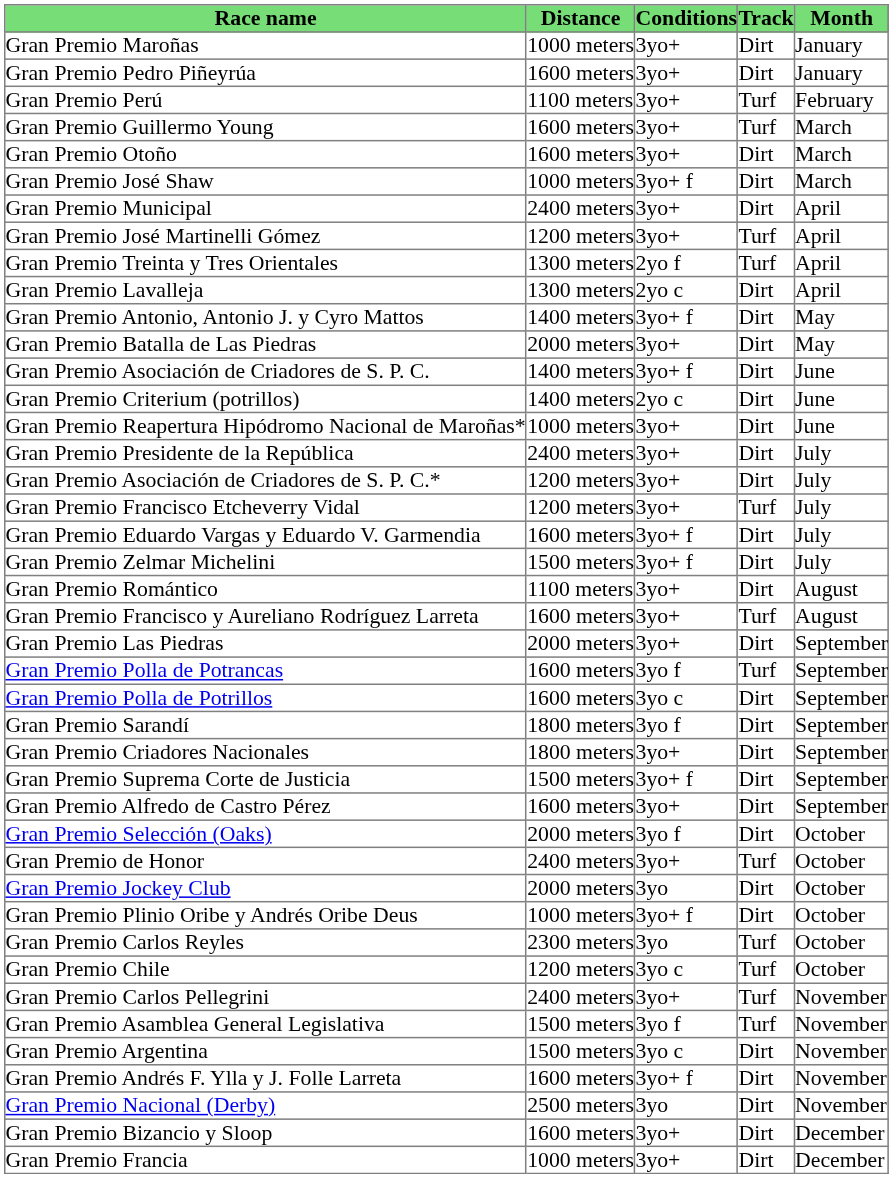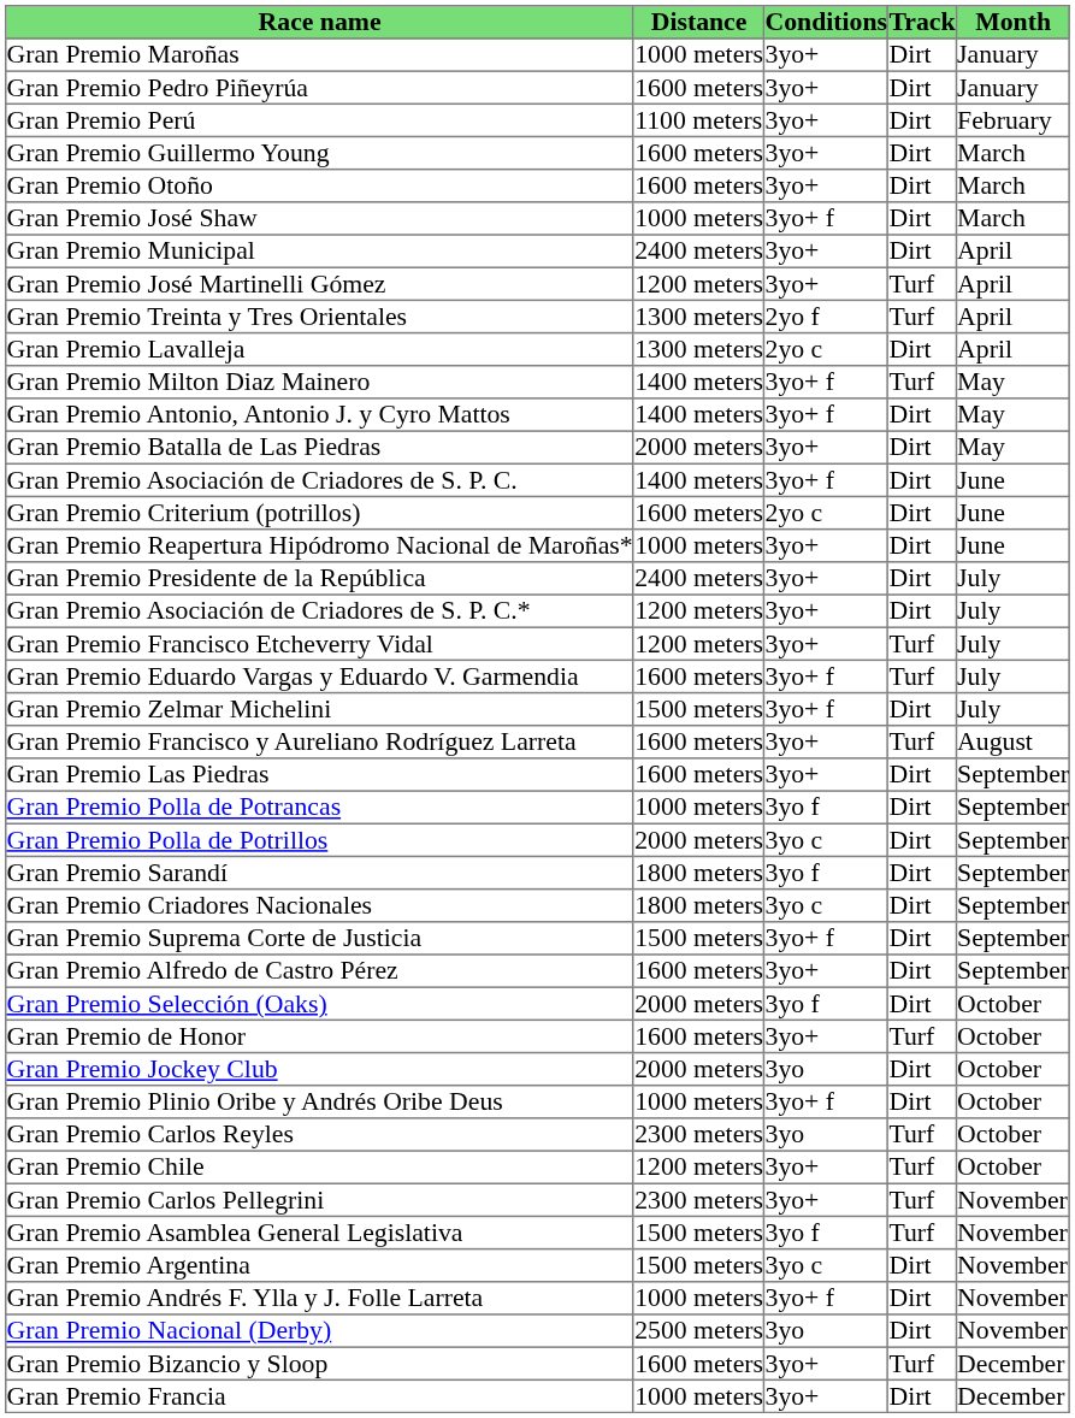 <table class = "sortable" | border="1" cellpadding="0" style="border-collapse: collapse; font-size:90%">
 <tr bgcolor="#77dd77" align="center">
 <th>Race name</th>
 <th>Distance</th>
 <th>Conditions</th>
 <th>Track</th>
 <th>Month</th>
 </tr>
 <tr>
 <td>Gran Premio Maroñas</td>
 <td>1000 meters</td>
 <td>3yo+</td>
 <td>Dirt</td>
 <td>January</td>
 </tr>
 <tr>
 <td>Gran Premio Pedro Piñeyrúa</td>
 <td>1600 meters</td>
 <td>3yo+</td>
 <td>Dirt</td>
 <td>January</td>
 </tr>
 <tr>
 <td>Gran Premio Perú</td>
 <td>1100 meters</td>
 <td>3yo+</td>
-<td>Turf</td>
+<td>Dirt</td>
 <td>February</td>
 </tr>
 <tr>
 <td>Gran Premio Guillermo Young</td>
 <td>1600 meters</td>
 <td>3yo+</td>
-<td>Turf</td>
+<td>Dirt</td>
 <td>March</td>
 </tr>
 <tr>
 <td>Gran Premio Otoño</td>
 <td>1600 meters</td>
 <td>3yo+</td>
 <td>Dirt</td>
 <td>March</td>
 </tr>
 <tr>
 <td>Gran Premio José Shaw</td>
 <td>1000 meters</td>
 <td>3yo+ f</td>
 <td>Dirt</td>
 <td>March</td>
 </tr>
 <tr>
 <td>Gran Premio Municipal</td>
 <td>2400 meters</td>
 <td>3yo+</td>
 <td>Dirt</td>
 <td>April</td>
 </tr>
 <tr>
 <td>Gran Premio José Martinelli Gómez</td>
 <td>1200 meters</td>
 <td>3yo+</td>
 <td>Turf</td>
 <td>April</td>
 </tr>
 <tr>
 <td>Gran Premio Treinta y Tres Orientales</td>
 <td>1300 meters</td>
 <td>2yo f</td>
 <td>Turf</td>
 <td>April</td>
 </tr>
 <tr>
 <td>Gran Premio Lavalleja</td>
 <td>1300 meters</td>
 <td>2yo c</td>
 <td>Dirt</td>
 <td>April</td>
 </tr>
 <tr>
+<td>Gran Premio Milton Diaz Mainero</td>
+<td>1400 meters</td>
+<td>3yo+ f</td>
+<td>Turf</td>
+<td>May</td>
+</tr>
+<tr>
 <td>Gran Premio Antonio, Antonio J. y Cyro Mattos</td>
 <td>1400 meters</td>
 <td>3yo+ f</td>
 <td>Dirt</td>
 <td>May</td>
 </tr>
 <tr>
 <td>Gran Premio Batalla de Las Piedras</td>
 <td>2000 meters</td>
 <td>3yo+</td>
 <td>Dirt</td>
 <td>May</td>
 </tr>
 <tr>
 <td>Gran Premio Asociación de Criadores de S. P. C.</td>
 <td>1400 meters</td>
 <td>3yo+ f</td>
 <td>Dirt</td>
 <td>June</td>
 </tr>
 <tr>
 <td>Gran Premio Criterium (potrillos)</td>
-<td>1400 meters</td>
+<td>1600 meters</td>
 <td>2yo c</td>
 <td>Dirt</td>
 <td>June</td>
 </tr>
 <tr>
 <td>Gran Premio Reapertura Hipódromo Nacional de Maroñas*</td>
 <td>1000 meters</td>
 <td>3yo+</td>
 <td>Dirt</td>
 <td>June</td>
 </tr>
 <tr>
 <td>Gran Premio Presidente de la República</td>
 <td>2400 meters</td>
 <td>3yo+</td>
 <td>Dirt</td>
 <td>July</td>
 </tr>
 <tr>
 <td>Gran Premio Asociación de Criadores de S. P. C.*</td>
 <td>1200 meters</td>
 <td>3yo+</td>
 <td>Dirt</td>
 <td>July</td>
 </tr>
 <tr>
 <td>Gran Premio Francisco Etcheverry Vidal</td>
 <td>1200 meters</td>
 <td>3yo+</td>
 <td>Turf</td>
 <td>July</td>
 </tr>
 <tr>
 <td>Gran Premio Eduardo Vargas y Eduardo V. Garmendia</td>
 <td>1600 meters</td>
 <td>3yo+ f</td>
-<td>Dirt</td>
+<td>Turf</td>
 <td>July</td>
 </tr>
 <tr>
 <td>Gran Premio Zelmar Michelini</td>
 <td>1500 meters</td>
 <td>3yo+ f</td>
 <td>Dirt</td>
 <td>July</td>
 </tr>
 <tr>
-<td>Gran Premio Romántico</td>
-<td>1100 meters</td>
-<td>3yo+</td>
-<td>Dirt</td>
-<td>August</td>
-</tr>
-<tr>
 <td>Gran Premio Francisco y Aureliano Rodríguez Larreta</td>
 <td>1600 meters</td>
 <td>3yo+</td>
 <td>Turf</td>
 <td>August</td>
 </tr>
 <tr>
 <td>Gran Premio Las Piedras</td>
-<td>2000 meters</td>
+<td>1600 meters</td>
 <td>3yo+</td>
 <td>Dirt</td>
 <td>September</td>
 </tr>
 <tr>
 <td><a href='#'>Gran Premio Polla de Potrancas</a></td>
-<td>1600 meters</td>
+<td>1000 meters</td>
 <td>3yo f</td>
-<td>Turf</td>
+<td>Dirt</td>
 <td>September</td>
 </tr>
 <tr>
 <td><a href='#'>Gran Premio Polla de Potrillos</a></td>
-<td>1600 meters</td>
+<td>2000 meters</td>
 <td>3yo c</td>
 <td>Dirt</td>
 <td>September</td>
 </tr>
 <tr>
 <td>Gran Premio Sarandí</td>
 <td>1800 meters</td>
 <td>3yo f</td>
 <td>Dirt</td>
 <td>September</td>
 </tr>
 <tr>
 <td>Gran Premio Criadores Nacionales</td>
 <td>1800 meters</td>
-<td>3yo+</td>
+<td>3yo c</td>
 <td>Dirt</td>
 <td>September</td>
 </tr>
 <tr>
 <td>Gran Premio Suprema Corte de Justicia</td>
 <td>1500 meters</td>
 <td>3yo+ f</td>
 <td>Dirt</td>
 <td>September</td>
 </tr>
 <tr>
 <td>Gran Premio Alfredo de Castro Pérez</td>
 <td>1600 meters</td>
 <td>3yo+</td>
 <td>Dirt</td>
 <td>September</td>
 </tr>
 <tr>
 <td><a href='#'>Gran Premio Selección (Oaks)</a></td>
 <td>2000 meters</td>
 <td>3yo f</td>
 <td>Dirt</td>
 <td>October</td>
 </tr>
 <tr>
 <td>Gran Premio de Honor</td>
-<td>2400 meters</td>
+<td>1600 meters</td>
 <td>3yo+</td>
 <td>Turf</td>
 <td>October</td>
 </tr>
 <tr>
 <td><a href='#'>Gran Premio Jockey Club</a></td>
 <td>2000 meters</td>
 <td>3yo</td>
 <td>Dirt</td>
 <td>October</td>
 </tr>
 <tr>
 <td>Gran Premio Plinio Oribe y Andrés Oribe Deus</td>
 <td>1000 meters</td>
 <td>3yo+ f</td>
 <td>Dirt</td>
 <td>October</td>
 </tr>
 <tr>
 <td>Gran Premio Carlos Reyles</td>
 <td>2300 meters</td>
 <td>3yo</td>
 <td>Turf</td>
 <td>October</td>
 </tr>
 <tr>
 <td>Gran Premio Chile</td>
 <td>1200 meters</td>
-<td>3yo c</td>
+<td>3yo+</td>
 <td>Turf</td>
 <td>October</td>
 </tr>
 <tr>
 <td>Gran Premio Carlos Pellegrini</td>
-<td>2400 meters</td>
+<td>2300 meters</td>
 <td>3yo+</td>
 <td>Turf</td>
 <td>November</td>
 </tr>
 <tr>
 <td>Gran Premio Asamblea General Legislativa</td>
 <td>1500 meters</td>
 <td>3yo f</td>
 <td>Turf</td>
 <td>November</td>
 </tr>
 <tr>
 <td>Gran Premio Argentina</td>
 <td>1500 meters</td>
 <td>3yo c</td>
 <td>Dirt</td>
 <td>November</td>
 </tr>
 <tr>
 <td>Gran Premio Andrés F. Ylla y J. Folle Larreta</td>
-<td>1600 meters</td>
+<td>1000 meters</td>
 <td>3yo+ f</td>
 <td>Dirt</td>
 <td>November</td>
 </tr>
 <tr>
 <td><a href='#'>Gran Premio Nacional (Derby)</a></td>
 <td>2500 meters</td>
 <td>3yo</td>
 <td>Dirt</td>
 <td>November</td>
 </tr>
 <tr>
 <td>Gran Premio Bizancio y Sloop</td>
 <td>1600 meters</td>
 <td>3yo+</td>
-<td>Dirt</td>
+<td>Turf</td>
 <td>December</td>
 </tr>
 <tr>
 <td>Gran Premio Francia</td>
 <td>1000 meters</td>
 <td>3yo+</td>
 <td>Dirt</td>
 <td>December</td>
 </tr>
 </table>
